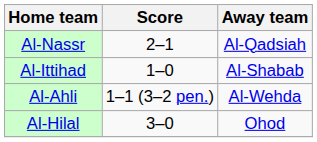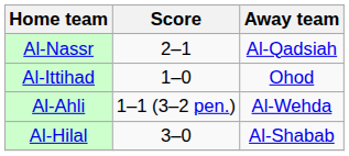 <table class="wikitable" style="text-align: center">
 <tr>
 <th>Home team</th>
 <th>Score</th>
 <th>Away team</th>
 </tr>
 <tr>
 <td bgcolor="ccffcc"><a href='#'>Al-Nassr</a></td>
 <td>2–1</td>
 <td><a href='#'>Al-Qadsiah</a></td>
 </tr>
 <tr>
 <td bgcolor="ccffcc"><a href='#'>Al-Ittihad</a></td>
 <td>1–0</td>
-<td><a href='#'>Al-Shabab</a></td>
+<td><a href='#'>Ohod</a></td>
 </tr>
 <tr>
 <td bgcolor="ccffcc"><a href='#'>Al-Ahli</a></td>
 <td>1–1 (3–2 <a href='#'>pen.</a>)</td>
 <td><a href='#'>Al-Wehda</a></td>
 </tr>
 <tr>
 <td bgcolor="ccffcc"><a href='#'>Al-Hilal</a></td>
 <td>3–0</td>
-<td><a href='#'>Ohod</a></td>
+<td><a href='#'>Al-Shabab</a></td>
 </tr>
 <tr>
 </tr>
 </table>
